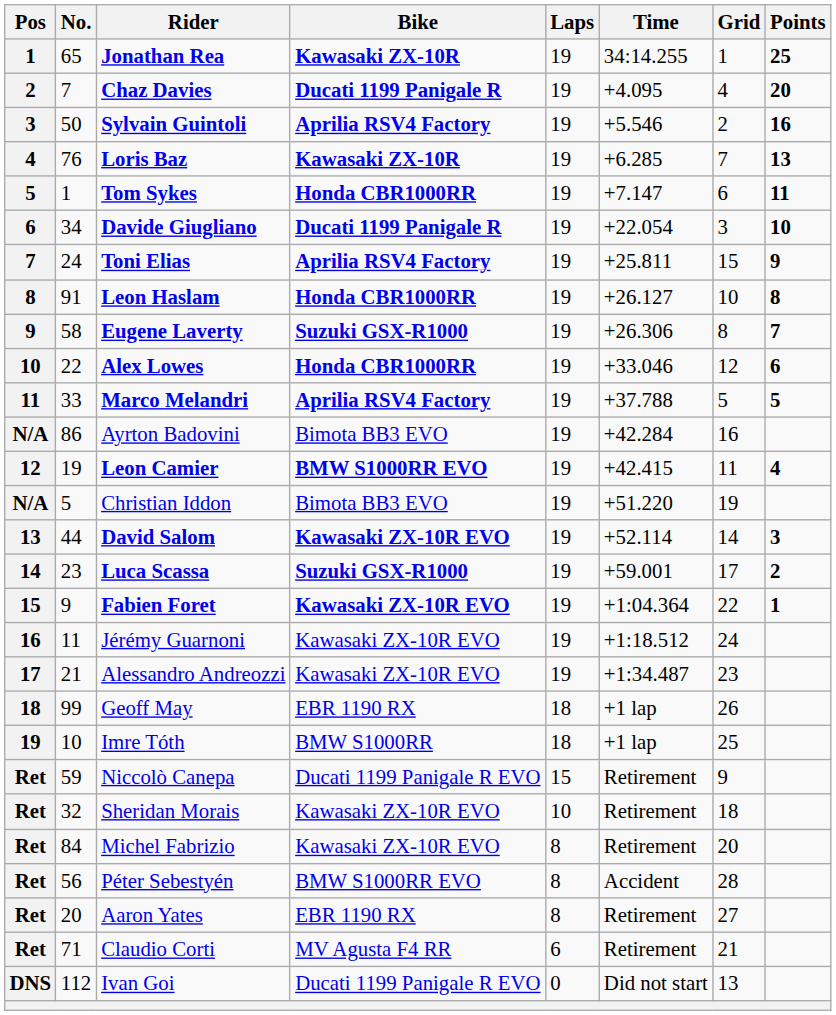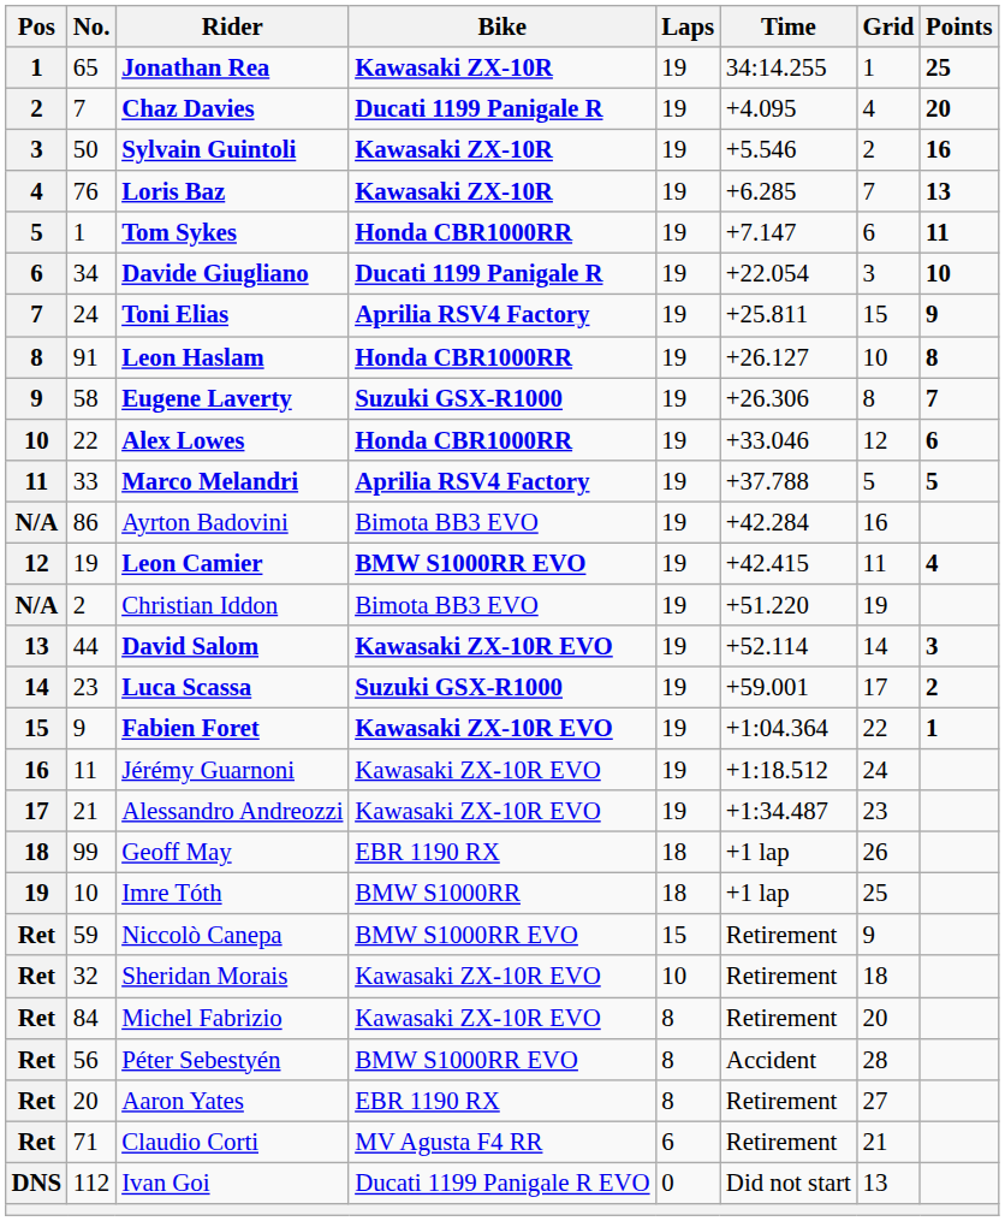 <table class="wikitable" style="font-size: 95%;">
 <tr>
 <th>Pos</th>
 <th>No.</th>
 <th>Rider</th>
 <th>Bike</th>
 <th>Laps</th>
 <th>Time</th>
 <th>Grid</th>
 <th>Points</th>
 </tr>
 <tr>
 <th>1</th>
 <td>65</td>
 <td> <strong><a href='#'>Jonathan Rea</a></strong></td>
 <td><strong><a href='#'>Kawasaki ZX-10R</a></strong></td>
 <td>19</td>
 <td>34:14.255</td>
 <td>1</td>
 <td><strong>25</strong></td>
 </tr>
 <tr>
 <th>2</th>
 <td>7</td>
 <td> <strong><a href='#'>Chaz Davies</a></strong></td>
 <td><strong><a href='#'>Ducati 1199 Panigale R</a></strong></td>
 <td>19</td>
 <td>+4.095</td>
 <td>4</td>
 <td><strong>20</strong></td>
 </tr>
 <tr>
 <th>3</th>
 <td>50</td>
 <td> <strong><a href='#'>Sylvain Guintoli</a></strong></td>
-<td><strong><a href='#'>Aprilia RSV4 Factory</a></strong></td>
+<td><strong><a href='#'>Kawasaki ZX-10R</a></strong></td>
 <td>19</td>
 <td>+5.546</td>
 <td>2</td>
 <td><strong>16</strong></td>
 </tr>
 <tr>
 <th>4</th>
 <td>76</td>
 <td> <strong><a href='#'>Loris Baz</a></strong></td>
 <td><strong><a href='#'>Kawasaki ZX-10R</a></strong></td>
 <td>19</td>
 <td>+6.285</td>
 <td>7</td>
 <td><strong>13</strong></td>
 </tr>
 <tr>
 <th>5</th>
 <td>1</td>
 <td> <strong><a href='#'>Tom Sykes</a></strong></td>
 <td><strong><a href='#'>Honda CBR1000RR</a></strong></td>
 <td>19</td>
 <td>+7.147</td>
 <td>6</td>
 <td><strong>11</strong></td>
 </tr>
 <tr>
 <th>6</th>
 <td>34</td>
 <td> <strong><a href='#'>Davide Giugliano</a></strong></td>
 <td><strong><a href='#'>Ducati 1199 Panigale R</a></strong></td>
 <td>19</td>
 <td>+22.054</td>
 <td>3</td>
 <td><strong>10</strong></td>
 </tr>
 <tr>
 <th>7</th>
 <td>24</td>
 <td> <strong><a href='#'>Toni Elias</a></strong></td>
 <td><strong><a href='#'>Aprilia RSV4 Factory</a></strong></td>
 <td>19</td>
 <td>+25.811</td>
 <td>15</td>
 <td><strong>9</strong></td>
 </tr>
 <tr>
 <th>8</th>
 <td>91</td>
 <td> <strong><a href='#'>Leon Haslam</a></strong></td>
 <td><strong><a href='#'>Honda CBR1000RR</a></strong></td>
 <td>19</td>
 <td>+26.127</td>
 <td>10</td>
 <td><strong>8</strong></td>
 </tr>
 <tr>
 <th>9</th>
 <td>58</td>
 <td> <strong><a href='#'>Eugene Laverty</a></strong></td>
 <td><strong><a href='#'>Suzuki GSX-R1000</a></strong></td>
 <td>19</td>
 <td>+26.306</td>
 <td>8</td>
 <td><strong>7</strong></td>
 </tr>
 <tr>
 <th>10</th>
 <td>22</td>
 <td> <strong><a href='#'>Alex Lowes</a></strong></td>
 <td><strong><a href='#'>Honda CBR1000RR</a></strong></td>
 <td>19</td>
 <td>+33.046</td>
 <td>12</td>
 <td><strong>6</strong></td>
 </tr>
 <tr>
 <th>11</th>
 <td>33</td>
 <td> <strong><a href='#'>Marco Melandri</a></strong></td>
 <td><strong><a href='#'>Aprilia RSV4 Factory</a></strong></td>
 <td>19</td>
 <td>+37.788</td>
 <td>5</td>
 <td><strong>5</strong></td>
 </tr>
 <tr>
 <th>N/A</th>
 <td>86</td>
 <td> <a href='#'>Ayrton Badovini</a></td>
 <td><a href='#'>Bimota BB3 EVO</a></td>
 <td>19</td>
 <td>+42.284</td>
 <td>16</td>
 <td></td>
 </tr>
 <tr>
 <th>12</th>
 <td>19</td>
 <td> <strong><a href='#'>Leon Camier</a></strong></td>
 <td><strong><a href='#'>BMW S1000RR EVO</a></strong></td>
 <td>19</td>
 <td>+42.415</td>
 <td>11</td>
 <td><strong>4</strong></td>
 </tr>
 <tr>
 <th>N/A</th>
-<td>5</td>
+<td>2</td>
 <td> <a href='#'>Christian Iddon</a></td>
 <td><a href='#'>Bimota BB3 EVO</a></td>
 <td>19</td>
 <td>+51.220</td>
 <td>19</td>
 <td></td>
 </tr>
 <tr>
 <th>13</th>
 <td>44</td>
 <td> <strong><a href='#'>David Salom</a></strong></td>
 <td><strong><a href='#'>Kawasaki ZX-10R EVO</a></strong></td>
 <td>19</td>
 <td>+52.114</td>
 <td>14</td>
 <td><strong>3</strong></td>
 </tr>
 <tr>
 <th>14</th>
 <td>23</td>
 <td> <strong><a href='#'>Luca Scassa</a></strong></td>
 <td><strong><a href='#'>Suzuki GSX-R1000</a></strong></td>
 <td>19</td>
 <td>+59.001</td>
 <td>17</td>
 <td><strong>2</strong></td>
 </tr>
 <tr>
 <th>15</th>
 <td>9</td>
 <td> <strong><a href='#'>Fabien Foret</a></strong></td>
 <td><strong><a href='#'>Kawasaki ZX-10R EVO</a></strong></td>
 <td>19</td>
 <td>+1:04.364</td>
 <td>22</td>
 <td><strong>1</strong></td>
 </tr>
 <tr>
 <th>16</th>
 <td>11</td>
 <td> <a href='#'>Jérémy Guarnoni</a></td>
 <td><a href='#'>Kawasaki ZX-10R EVO</a></td>
 <td>19</td>
 <td>+1:18.512</td>
 <td>24</td>
 <td></td>
 </tr>
 <tr>
 <th>17</th>
 <td>21</td>
 <td> <a href='#'>Alessandro Andreozzi</a></td>
 <td><a href='#'>Kawasaki ZX-10R EVO</a></td>
 <td>19</td>
 <td>+1:34.487</td>
 <td>23</td>
 <td></td>
 </tr>
 <tr>
 <th>18</th>
 <td>99</td>
 <td> <a href='#'>Geoff May</a></td>
 <td><a href='#'>EBR 1190 RX</a></td>
 <td>18</td>
 <td>+1 lap</td>
 <td>26</td>
 <td></td>
 </tr>
 <tr>
 <th>19</th>
 <td>10</td>
 <td> <a href='#'>Imre Tóth</a></td>
 <td><a href='#'>BMW S1000RR</a></td>
 <td>18</td>
 <td>+1 lap</td>
 <td>25</td>
 <td></td>
 </tr>
 <tr>
 <th>Ret</th>
 <td>59</td>
 <td> <a href='#'>Niccolò Canepa</a></td>
-<td><a href='#'>Ducati 1199 Panigale R EVO</a></td>
+<td><a href='#'>BMW S1000RR EVO</a></td>
 <td>15</td>
 <td>Retirement</td>
 <td>9</td>
 <td></td>
 </tr>
 <tr>
 <th>Ret</th>
 <td>32</td>
 <td> <a href='#'>Sheridan Morais</a></td>
 <td><a href='#'>Kawasaki ZX-10R EVO</a></td>
 <td>10</td>
 <td>Retirement</td>
 <td>18</td>
 <td></td>
 </tr>
 <tr>
 <th>Ret</th>
 <td>84</td>
 <td> <a href='#'>Michel Fabrizio</a></td>
 <td><a href='#'>Kawasaki ZX-10R EVO</a></td>
 <td>8</td>
 <td>Retirement</td>
 <td>20</td>
 <td></td>
 </tr>
 <tr>
 <th>Ret</th>
 <td>56</td>
 <td> <a href='#'>Péter Sebestyén</a></td>
 <td><a href='#'>BMW S1000RR EVO</a></td>
 <td>8</td>
 <td>Accident</td>
 <td>28</td>
 <td></td>
 </tr>
 <tr>
 <th>Ret</th>
 <td>20</td>
 <td> <a href='#'>Aaron Yates</a></td>
 <td><a href='#'>EBR 1190 RX</a></td>
 <td>8</td>
 <td>Retirement</td>
 <td>27</td>
 <td></td>
 </tr>
 <tr>
 <th>Ret</th>
 <td>71</td>
 <td> <a href='#'>Claudio Corti</a></td>
 <td><a href='#'>MV Agusta F4 RR</a></td>
 <td>6</td>
 <td>Retirement</td>
 <td>21</td>
 <td></td>
 </tr>
 <tr>
 <th>DNS</th>
 <td>112</td>
 <td> <a href='#'>Ivan Goi</a></td>
 <td><a href='#'>Ducati 1199 Panigale R EVO</a></td>
 <td>0</td>
 <td>Did not start</td>
 <td>13</td>
 <td></td>
 </tr>
 <tr>
 <th colspan=8></th>
 </tr>
 </table>
